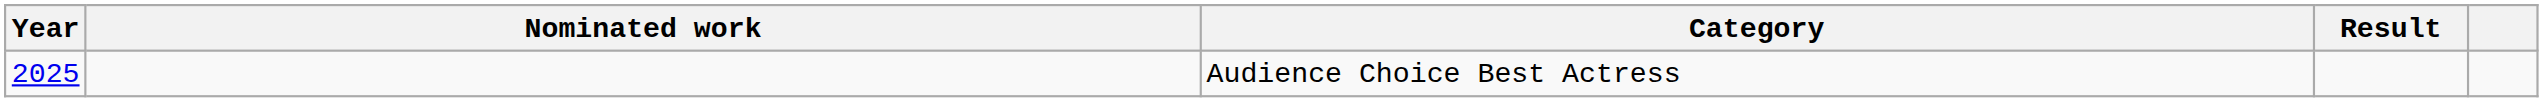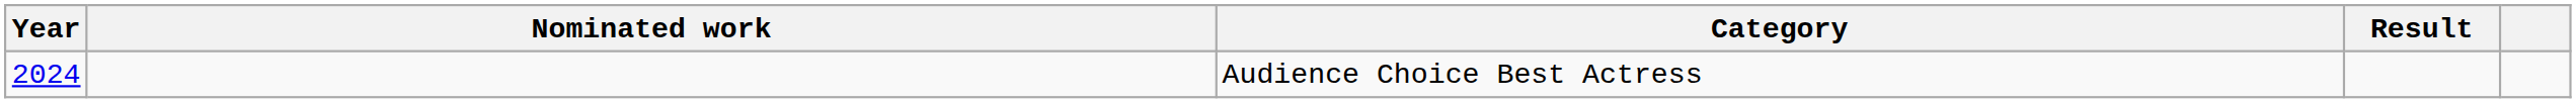 <table class="wikitable sortable">
 <tr>
 <th scope="col" style="width:1em;">Year</th>
 <th scope="col" style="width:39em;">Nominated work</th>
 <th scope="col" style="width:39em;">Category</th>
 <th scope="col" style="width:5em;">Result</th>
 <th scope="col" style="width:2em;" class="unsortable"></th>
 </tr>
 <tr>
-<td><a href='#'>2025</a></td>
+<td><a href='#'>2024</a></td>
 <td></td>
 <td>Audience Choice Best Actress</td>
 <td></td>
 <td style="text-align:center"></td>
 </tr>
 </table>
